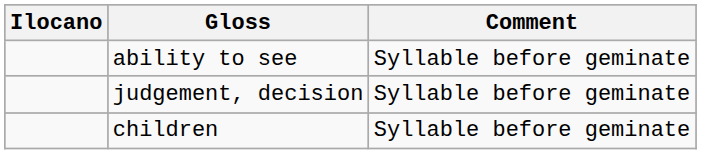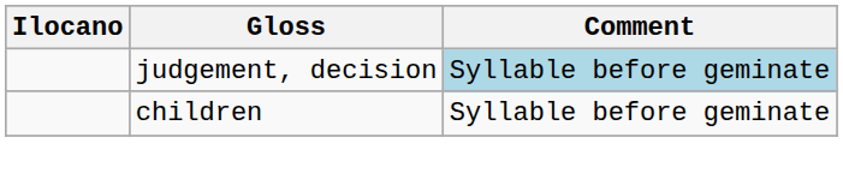 <table class="wikitable">
 <tr>
 <th>Ilocano</th>
 <th>Gloss</th>
 <th>Comment</th>
 </tr>
 <tr>
 <td></td>
-<td>ability to see</td>
-<td>Syllable before geminate</td>
-</tr>
-<tr>
-<td></td>
 <td>judgement, decision</td>
-<td>Syllable before geminate</td>
+<td style="background: lightblue;">Syllable before geminate</td>
 </tr>
 <tr>
 <td></td>
 <td>children</td>
 <td>Syllable before geminate</td>
 </tr>
 </table>
